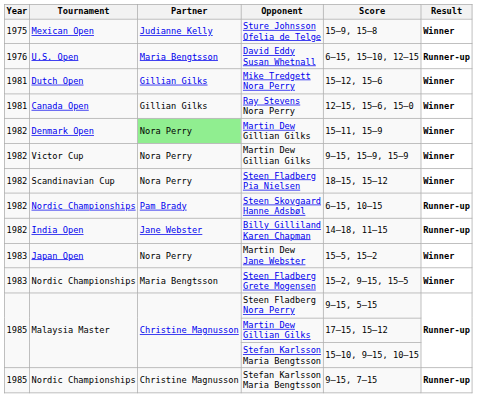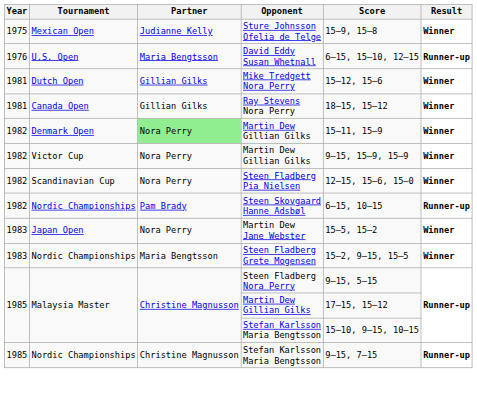 <table class="sortable wikitable" style="font-size: 90%;">
 <tr>
 <th>Year</th>
 <th>Tournament</th>
 <th>Partner</th>
 <th>Opponent</th>
 <th>Score</th>
 <th>Result</th>
 </tr>
 <tr>
 <td align="center">1975</td>
 <td align="left"><a href='#'>Mexican Open</a></td>
 <td align="left"> <a href='#'>Judianne Kelly</a></td>
 <td align="left"> <a href='#'>Sture Johnsson</a><br> <a href='#'>Ofelia de Telge</a></td>
 <td align="left">15–9, 15–8</td>
 <td style="text-align:left; background:white"> <strong>Winner</strong></td>
 </tr>
 <tr>
 <td align="center">1976</td>
 <td align="left"><a href='#'>U.S. Open</a></td>
 <td align="left"> <a href='#'>Maria Bengtsson</a></td>
 <td align="left"> <a href='#'>David Eddy</a><br> <a href='#'>Susan Whetnall</a></td>
 <td align="left">6–15, 15–10, 12–15</td>
 <td style="text-align:left; background:white"> <strong>Runner-up</strong></td>
 </tr>
 <tr>
 <td align="center">1981</td>
 <td align="left"><a href='#'>Dutch Open</a></td>
 <td align="left"> <a href='#'>Gillian Gilks</a></td>
 <td align="left"> <a href='#'>Mike Tredgett</a><br> <a href='#'>Nora Perry</a></td>
 <td align="left">15–12, 15–6</td>
 <td style="text-align:left; background:white"> <strong>Winner</strong></td>
 </tr>
 <tr>
 <td align="center">1981</td>
 <td align="left"><a href='#'>Canada Open</a></td>
 <td align="left"> Gillian Gilks</td>
 <td align="left"> <a href='#'>Ray Stevens</a><br> Nora Perry</td>
-<td align="left">12–15, 15–6, 15–0</td>
+<td align="left">18–15, 15–12</td>
 <td style="text-align:left; background:white"> <strong>Winner</strong></td>
 </tr>
 <tr>
 <td align="center">1982</td>
 <td align="left"><a href='#'>Denmark Open</a></td>
 <td align="left" style="background: lightgreen;"> Nora Perry</td>
 <td align="left"> <a href='#'>Martin Dew</a><br> Gillian Gilks</td>
 <td align="left">15–11, 15–9</td>
 <td style="text-align:left; background:white"> <strong>Winner</strong></td>
 </tr>
 <tr>
 <td align="center">1982</td>
 <td align="left">Victor Cup</td>
 <td align="left"> Nora Perry</td>
 <td align="left"> Martin Dew<br> Gillian Gilks</td>
 <td align="left">9–15, 15–9, 15–9</td>
 <td style="text-align:left; background:white"> <strong>Winner</strong></td>
 </tr>
 <tr>
 <td align="center">1982</td>
 <td align="left">Scandinavian Cup</td>
 <td align="left"> Nora Perry</td>
 <td align="left"> <a href='#'>Steen Fladberg</a><br> <a href='#'>Pia Nielsen</a></td>
-<td align="left">18–15, 15–12</td>
+<td align="left">12–15, 15–6, 15–0</td>
 <td style="text-align:left; background:white"> <strong>Winner</strong></td>
 </tr>
 <tr>
 <td align="center">1982</td>
 <td align="left"><a href='#'>Nordic Championships</a></td>
 <td align="left"> <a href='#'>Pam Brady</a></td>
 <td align="left"> <a href='#'>Steen Skovgaard</a><br> <a href='#'>Hanne Adsbøl</a></td>
 <td align="left">6–15, 10–15</td>
 <td style="text-align:left; background:white"> <strong>Runner-up</strong></td>
-</tr>
-<tr>
-<td align="center">1982</td>
-<td align="left"><a href='#'>India Open</a></td>
-<td align="left"> <a href='#'>Jane Webster</a></td>
-<td align="left"> <a href='#'>Billy Gilliland</a><br> <a href='#'>Karen Chapman</a></td>
-<td align="left">14–18, 11–15</td>
-<td style="text-align:left; background: white"> <strong>Runner-up</strong></td>
 </tr>
 <tr>
 <td align="center">1983</td>
 <td align="left"><a href='#'>Japan Open</a></td>
 <td align="left"> Nora Perry</td>
 <td align="left"> Martin Dew<br> <a href='#'>Jane Webster</a></td>
 <td align="left">15–5, 15–2</td>
 <td style="text-align:left; background:white"> <strong>Winner</strong></td>
 </tr>
 <tr>
 <td align="center">1983</td>
 <td align="left">Nordic Championships</td>
 <td align="left"> Maria Bengtsson</td>
 <td align="left"> <a href='#'>Steen Fladberg</a><br> <a href='#'>Grete Mogensen</a></td>
 <td align="left">15–2, 9–15, 15–5</td>
 <td style="text-align:left; background:white"> <strong>Winner</strong></td>
 </tr>
 <tr>
 <td align="center" rowspan="3">1985</td>
 <td align="left" rowspan="3">Malaysia Master</td>
 <td align="left" rowspan="3"> <a href='#'>Christine Magnusson</a></td>
 <td align="left"> Steen Fladberg<br> <a href='#'>Nora Perry</a></td>
 <td align="left">9–15, 5–15</td>
 <td style="text-align:left; background:white" rowspan="3"> <strong>Runner-up</strong></td>
 </tr>
 <tr>
 <td align="left"> <a href='#'>Martin Dew</a><br> <a href='#'>Gillian Gilks</a></td>
 <td align="left">17–15, 15–12</td>
 </tr>
 <tr>
 <td align="left"> <a href='#'>Stefan Karlsson</a><br> Maria Bengtsson</td>
 <td align="left">15–10, 9–15, 10–15</td>
 </tr>
 <tr>
 <td align="center">1985</td>
 <td align="left">Nordic Championships</td>
 <td align="left"> Christine Magnusson</td>
 <td align="left"> Stefan Karlsson<br> Maria Bengtsson</td>
 <td align="left">9–15, 7–15</td>
 <td style="text-align:left; background:white"> <strong>Runner-up</strong></td>
 </tr>
 </table>
